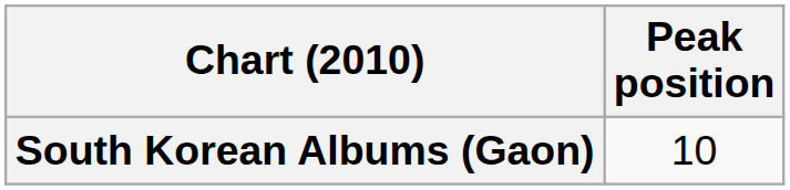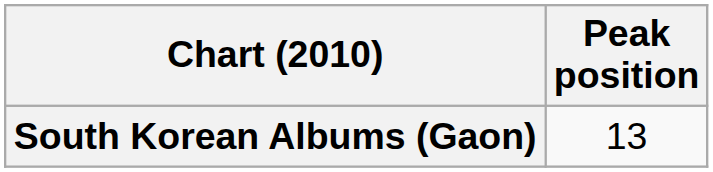 <table class="wikitable plainrowheaders">
 <tr>
 <th>Chart (2010)</th>
 <th>Peak<br>position</th>
 </tr>
 <tr>
 <th scope="row">South Korean Albums (Gaon)</th>
-<td style="text-align:center;">10</td>
+<td style="text-align:center;">13</td>
 </tr>
 </table>
